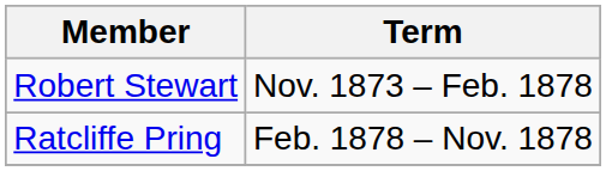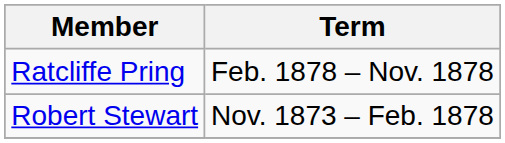 <table class="wikitable">
 <tr>
 <th>Member</th>
 <th>Term</th>
 </tr>
 <tr>
+<td><a href='#'>Ratcliffe Pring</a></td>
+<td>Feb. 1878 – Nov. 1878</td>
+</tr>
+<tr>
 <td><a href='#'>Robert Stewart</a></td>
 <td>Nov. 1873 – Feb. 1878</td>
 </tr>
 <tr>
-<td><a href='#'>Ratcliffe Pring</a></td>
-<td>Feb. 1878 – Nov. 1878</td>
-</tr>
-<tr>
 </tr>
 </table>
